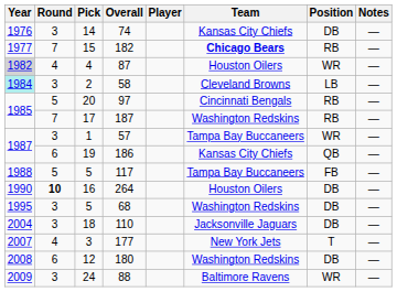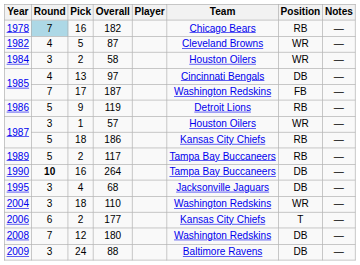 <table class="wikitable sortable" style="text-align:center">
 <tr>
 <th>Year</th>
 <th>Round</th>
 <th>Pick</th>
 <th>Overall</th>
 <th>Player</th>
 <th>Team</th>
 <th>Position</th>
 <th>Notes</th>
 </tr>
 <tr>
-<td><a href='#'>1976</a></td>
-<td>3</td>
-<td>14</td>
-<td>74</td>
-<td></td>
-<td><a href='#'>Kansas City Chiefs</a></td>
-<td>DB</td>
-<td>—</td>
-</tr>
-<tr>
-<td><a href='#'>1977</a></td>
-<td>7</td>
-<td>15</td>
+<td><a href='#'>1978</a></td>
+<td style="background: lightblue;">7</td>
+<td>16</td>
 <td>182</td>
 <td></td>
-<td><strong><a href='#'>Chicago Bears</a></strong></td>
+<td><a href='#'>Chicago Bears</a></td>
 <td>RB</td>
 <td>—</td>
 </tr>
 <tr>
-<td style="background: lightgrey;"><a href='#'>1982</a></td>
+<td><a href='#'>1982</a></td>
 <td>4</td>
-<td>4</td>
+<td>5</td>
 <td>87</td>
+<td></td>
+<td><a href='#'>Cleveland Browns</a></td>
+<td>WR</td>
+<td>—</td>
+</tr>
+<tr>
+<td><a href='#'>1984</a></td>
+<td>3</td>
+<td>2</td>
+<td>58</td>
 <td></td>
 <td><a href='#'>Houston Oilers</a></td>
 <td>WR</td>
 <td>—</td>
 </tr>
 <tr>
-<td style="background: paleturquoise;"><a href='#'>1984</a></td>
-<td>3</td>
-<td>2</td>
-<td>58</td>
-<td></td>
-<td><a href='#'>Cleveland Browns</a></td>
-<td>LB</td>
-<td>—</td>
-</tr>
-<tr>
 <td rowspan=2><a href='#'>1985</a></td>
-<td>5</td>
-<td>20</td>
+<td>4</td>
+<td>13</td>
 <td>97</td>
 <td></td>
 <td><a href='#'>Cincinnati Bengals</a></td>
-<td>RB</td>
+<td>DB</td>
 <td>—</td>
 </tr>
 <tr>
 <td>7</td>
 <td>17</td>
 <td>187</td>
 <td></td>
 <td><a href='#'>Washington Redskins</a></td>
+<td>FB</td>
+<td>—</td>
+</tr>
+<tr>
+<td><a href='#'>1986</a></td>
+<td>5</td>
+<td>9</td>
+<td>119</td>
+<td></td>
+<td><a href='#'>Detroit Lions</a></td>
 <td>RB</td>
 <td>—</td>
 </tr>
 <tr>
 <td rowspan="2"><a href='#'>1987</a></td>
 <td>3</td>
 <td>1</td>
 <td>57</td>
 <td></td>
-<td><a href='#'>Tampa Bay Buccaneers</a></td>
+<td><a href='#'>Houston Oilers</a></td>
 <td>WR</td>
 <td>—</td>
 </tr>
 <tr>
-<td>6</td>
-<td>19</td>
+<td>5</td>
+<td>18</td>
 <td>186</td>
 <td></td>
 <td><a href='#'>Kansas City Chiefs</a></td>
-<td>QB</td>
+<td>RB</td>
 <td>—</td>
 </tr>
 <tr>
-<td><a href='#'>1988</a></td>
+<td><a href='#'>1989</a></td>
 <td>5</td>
-<td>5</td>
+<td>2</td>
 <td>117</td>
 <td></td>
 <td><a href='#'>Tampa Bay Buccaneers</a></td>
-<td>FB</td>
+<td>RB</td>
 <td>—</td>
 </tr>
 <tr>
 <td><a href='#'>1990</a></td>
 <td><strong>10</strong></td>
 <td>16</td>
 <td>264</td>
 <td></td>
-<td><a href='#'>Houston Oilers</a></td>
+<td><a href='#'>Tampa Bay Buccaneers</a></td>
 <td>DB</td>
 <td>—</td>
 </tr>
 <tr>
 <td><a href='#'>1995</a></td>
 <td>3</td>
-<td>5</td>
+<td>4</td>
 <td>68</td>
 <td></td>
-<td><a href='#'>Washington Redskins</a></td>
+<td><a href='#'>Jacksonville Jaguars</a></td>
 <td>DB</td>
 <td>—</td>
 </tr>
 <tr>
 <td><a href='#'>2004</a></td>
 <td>3</td>
 <td>18</td>
 <td>110</td>
 <td></td>
-<td><a href='#'>Jacksonville Jaguars</a></td>
-<td>DB</td>
+<td><a href='#'>Washington Redskins</a></td>
+<td>WR</td>
 <td>—</td>
 </tr>
 <tr>
-<td><a href='#'>2007</a></td>
-<td>4</td>
-<td>3</td>
+<td><a href='#'>2006</a></td>
+<td>6</td>
+<td>2</td>
 <td>177</td>
 <td></td>
-<td><a href='#'>New York Jets</a></td>
+<td><a href='#'>Kansas City Chiefs</a></td>
 <td>T</td>
 <td>—</td>
 </tr>
 <tr>
 <td><a href='#'>2008</a></td>
-<td>6</td>
+<td>7</td>
 <td>12</td>
 <td>180</td>
 <td></td>
 <td><a href='#'>Washington Redskins</a></td>
 <td>DB</td>
 <td>—</td>
 </tr>
 <tr>
 <td><a href='#'>2009</a></td>
 <td>3</td>
 <td>24</td>
 <td>88</td>
 <td></td>
 <td><a href='#'>Baltimore Ravens</a></td>
-<td>WR</td>
+<td>DB</td>
 <td>—</td>
 </tr>
 </table>
